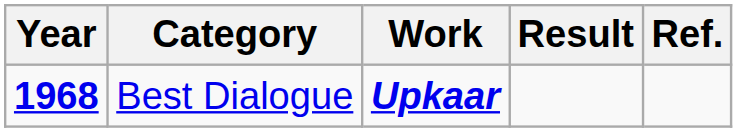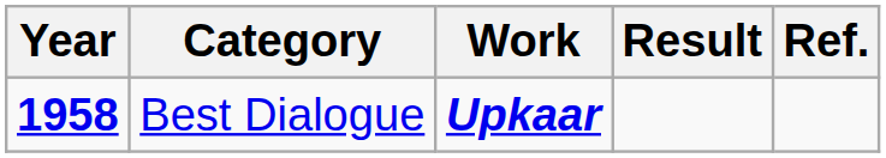 <table class="wikitable" style="text-align:center;">
 <tr>
 <th>Year</th>
 <th>Category</th>
 <th>Work</th>
 <th>Result</th>
 <th>Ref.</th>
 </tr>
 <tr>
-<td><strong><a href='#'>1968</a></strong></td>
+<td><strong><a href='#'>1958</a></strong></td>
 <td><a href='#'>Best Dialogue</a></td>
 <td><strong><em><a href='#'>Upkaar</a></em></strong></td>
 <td></td>
 <td></td>
 </tr>
 </table>
